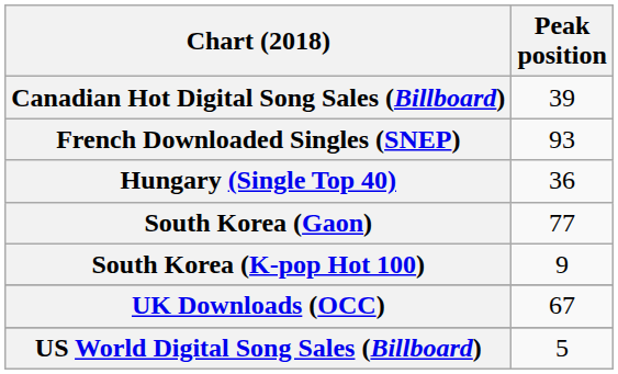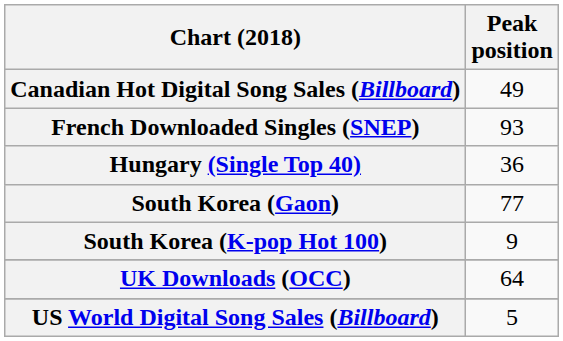 <table class="wikitable sortable plainrowheaders" style="text-align:center">
 <tr>
 <th>Chart (2018)</th>
 <th>Peak<br>position</th>
 </tr>
 <tr>
 <th scope="row">Canadian Hot Digital Song Sales (<em><a href='#'>Billboard</a></em>)</th>
-<td>39</td>
+<td>49</td>
 </tr>
 <tr>
 <th scope="row">French Downloaded Singles (<a href='#'>SNEP</a>)</th>
 <td>93</td>
 </tr>
 <tr>
 <th scope="row">Hungary <a href='#'>(Single Top 40)</a></th>
 <td>36</td>
 </tr>
 <tr>
 <th scope="row">South Korea (<a href='#'>Gaon</a>)</th>
 <td>77</td>
 </tr>
 <tr>
 <th scope="row">South Korea (<a href='#'>K-pop Hot 100</a>)</th>
 <td>9</td>
 </tr>
 <tr>
 </tr>
 <tr>
 <th scope="row"><a href='#'>UK Downloads</a> (<a href='#'>OCC</a>)</th>
-<td>67</td>
+<td>64</td>
 </tr>
 <tr>
 </tr>
 <tr>
 <th scope="row">US <a href='#'>World Digital Song Sales</a> (<em><a href='#'>Billboard</a></em>)</th>
 <td>5</td>
 </tr>
 </table>
